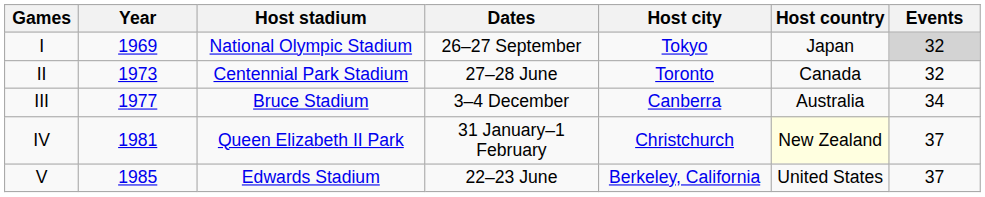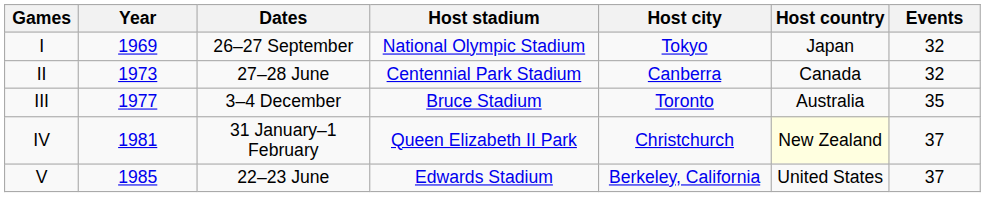 <table class=wikitable style="text-align:center">
 <tr>
 <th width=60>Games</th>
 <th width=100>Year</th>
+<th width=150>Dates</th>
 <th width=200>Host stadium</th>
-<th width=150>Dates</th>
 <th width=150>Host city</th>
 <th width=100>Host country</th>
 <th width=75>Events</th>
 </tr>
 <tr>
 <td>I</td>
 <td><a href='#'>1969</a></td>
+<td>26–27 September</td>
 <td><a href='#'>National Olympic Stadium</a></td>
-<td>26–27 September</td>
 <td><a href='#'>Tokyo</a></td>
 <td>Japan</td>
-<td style="background: lightgrey;">32</td>
+<td>32</td>
 </tr>
 <tr>
 <td>II</td>
 <td><a href='#'>1973</a></td>
+<td>27–28 June</td>
 <td><a href='#'>Centennial Park Stadium</a></td>
-<td>27–28 June</td>
-<td><a href='#'>Toronto</a></td>
+<td><a href='#'>Canberra</a></td>
 <td>Canada</td>
 <td>32</td>
 </tr>
 <tr>
 <td>III</td>
 <td><a href='#'>1977</a></td>
+<td>3–4 December</td>
 <td><a href='#'>Bruce Stadium</a></td>
-<td>3–4 December</td>
-<td><a href='#'>Canberra</a></td>
+<td><a href='#'>Toronto</a></td>
 <td>Australia</td>
-<td>34</td>
+<td>35</td>
 </tr>
 <tr>
 <td>IV</td>
 <td><a href='#'>1981</a></td>
+<td>31 January–1 February</td>
 <td><a href='#'>Queen Elizabeth II Park</a></td>
-<td>31 January–1 February</td>
 <td><a href='#'>Christchurch</a></td>
 <td style="background: lightyellow;">New Zealand</td>
 <td>37</td>
 </tr>
 <tr>
 <td>V</td>
 <td><a href='#'>1985</a></td>
+<td>22–23 June</td>
 <td><a href='#'>Edwards Stadium</a></td>
-<td>22–23 June</td>
 <td><a href='#'>Berkeley, California</a></td>
 <td>United States</td>
 <td>37</td>
 </tr>
 </table>
